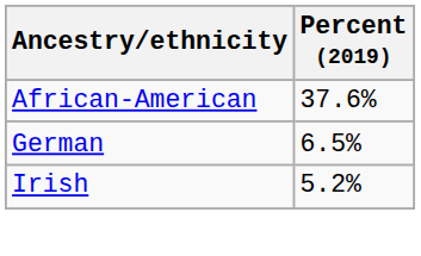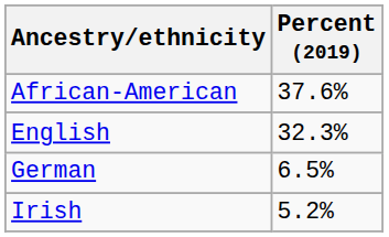 <table class="wikitable sortable collapsible" style="font-size: 90%;">
 <tr>
 <th>Ancestry/ethnicity</th>
 <th>Percent<br><small>(2019)</small></th>
 </tr>
 <tr>
 <td><a href='#'>African-American</a> </td>
 <td>37.6%</td>
 </tr>
 <tr>
+<td><a href='#'>English</a> </td>
+<td>32.3%</td>
+</tr>
+<tr>
 <td><a href='#'>German</a> </td>
 <td>6.5%</td>
 </tr>
 <tr>
 <td><a href='#'>Irish</a> </td>
 <td>5.2%</td>
 </tr>
 </table>
